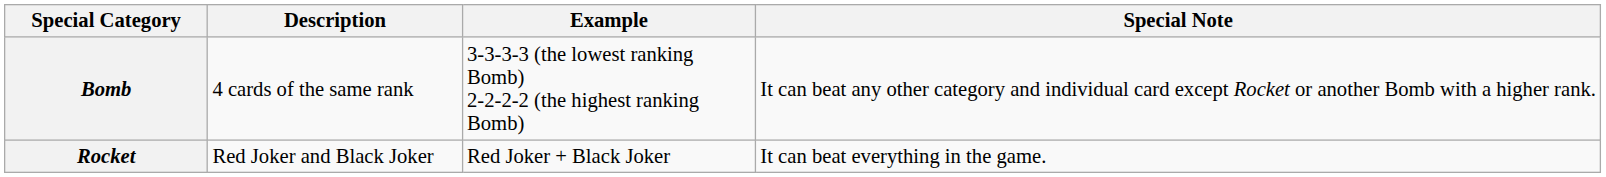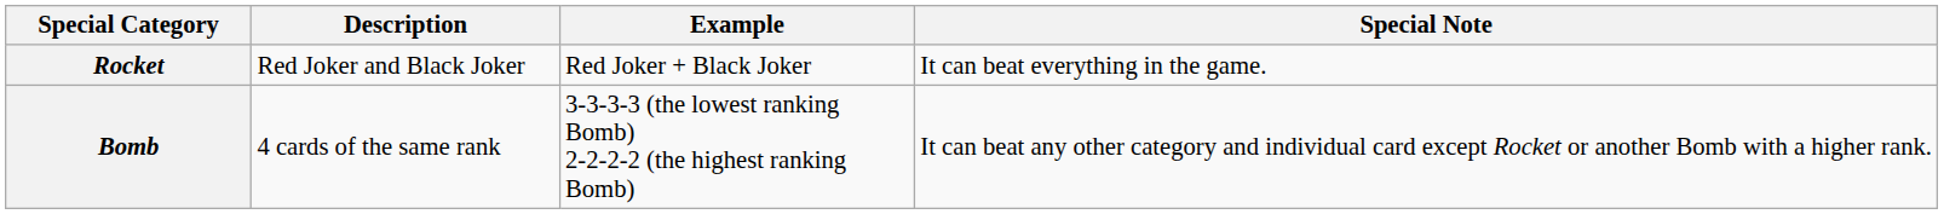 <table class="wikitable" style="text-align:left">
 <tr>
 <th width="150">Special Category</th>
 <th width="190">Description</th>
 <th width="220">Example</th>
 <th>Special Note</th>
 </tr>
 <tr>
+<th><em>Rocket</em></th>
+<td>Red Joker and Black Joker</td>
+<td>Red Joker + Black Joker</td>
+<td>It can beat everything in the game.</td>
+</tr>
+<tr>
 <th><em>Bomb</em></th>
 <td>4 cards of the same rank</td>
 <td>3-3-3-3 (the lowest ranking Bomb)<br>2-2-2-2 (the highest ranking Bomb)</td>
 <td>It can beat any other category and individual card except <em>Rocket</em> or another Bomb with a higher rank.</td>
 </tr>
-<tr>
-<th><em>Rocket</em></th>
-<td>Red Joker and Black Joker</td>
-<td>Red Joker + Black Joker</td>
-<td>It can beat everything in the game.</td>
-</tr>
 </table>
